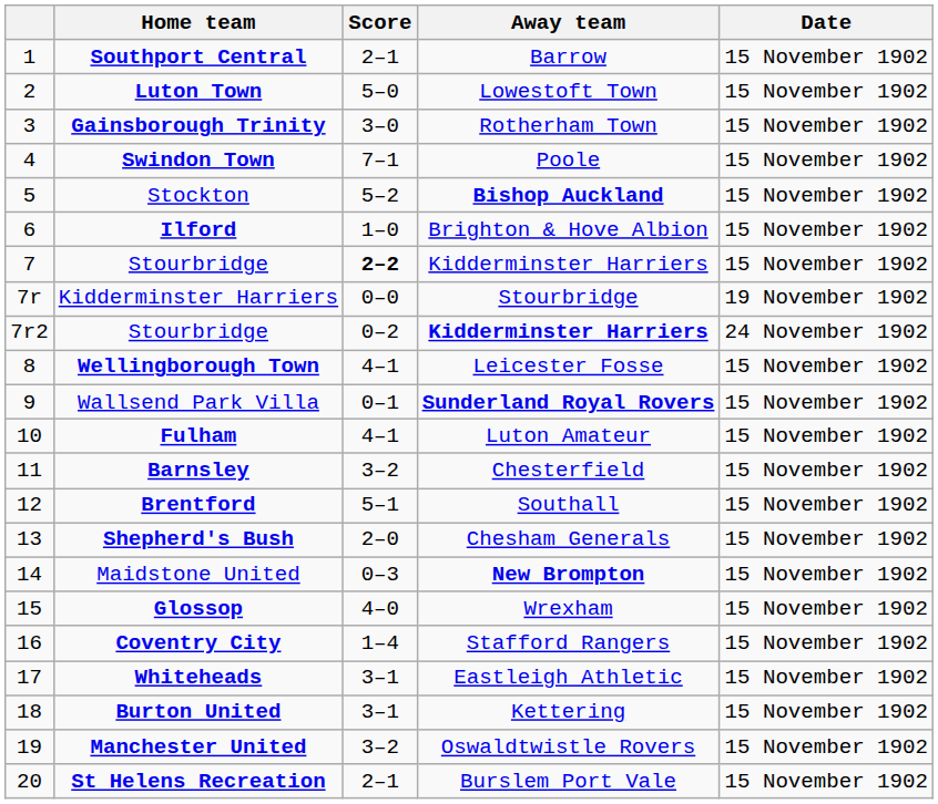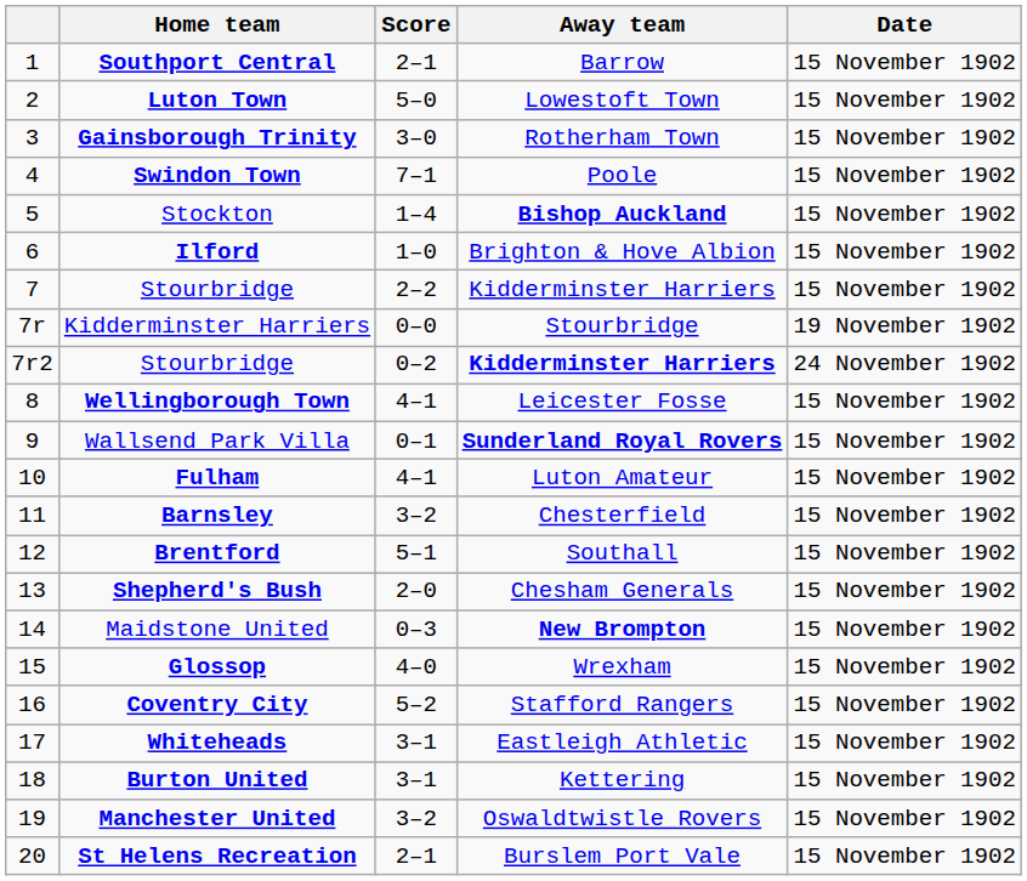 <table class="wikitable" style="text-align:center">
 <tr>
 <th></th>
 <th>Home team</th>
 <th>Score</th>
 <th>Away team</th>
 <th>Date</th>
 </tr>
 <tr>
 <td>1</td>
 <td><strong><a href='#'>Southport Central</a></strong></td>
 <td>2–1</td>
 <td><a href='#'>Barrow</a></td>
 <td>15 November 1902</td>
 </tr>
 <tr>
 <td>2</td>
 <td><strong><a href='#'>Luton Town</a></strong></td>
 <td>5–0</td>
 <td><a href='#'>Lowestoft Town</a></td>
 <td>15 November 1902</td>
 </tr>
 <tr>
 <td>3</td>
 <td><strong><a href='#'>Gainsborough Trinity</a></strong></td>
 <td>3–0</td>
 <td><a href='#'>Rotherham Town</a></td>
 <td>15 November 1902</td>
 </tr>
 <tr>
 <td>4</td>
 <td><strong><a href='#'>Swindon Town</a></strong></td>
 <td>7–1</td>
 <td><a href='#'>Poole</a></td>
 <td>15 November 1902</td>
 </tr>
 <tr>
 <td>5</td>
 <td><a href='#'>Stockton</a></td>
-<td>5–2</td>
+<td>1–4</td>
 <td><strong><a href='#'>Bishop Auckland</a></strong></td>
 <td>15 November 1902</td>
 </tr>
 <tr>
 <td>6</td>
 <td><strong><a href='#'>Ilford</a></strong></td>
 <td>1–0</td>
 <td><a href='#'>Brighton & Hove Albion</a></td>
 <td>15 November 1902</td>
 </tr>
 <tr>
 <td>7</td>
 <td><a href='#'>Stourbridge</a></td>
-<td><strong>2–2</strong></td>
+<td>2–2</td>
 <td><a href='#'>Kidderminster Harriers</a></td>
 <td>15 November 1902</td>
 </tr>
 <tr>
 <td>7r</td>
 <td><a href='#'>Kidderminster Harriers</a></td>
 <td>0–0</td>
 <td><a href='#'>Stourbridge</a></td>
 <td>19 November 1902</td>
 </tr>
 <tr>
 <td>7r2</td>
 <td><a href='#'>Stourbridge</a></td>
 <td>0–2</td>
 <td><strong><a href='#'>Kidderminster Harriers</a></strong></td>
 <td>24 November 1902</td>
 </tr>
 <tr>
 <td>8</td>
 <td><strong><a href='#'>Wellingborough Town</a></strong></td>
 <td>4–1</td>
 <td><a href='#'>Leicester Fosse</a></td>
 <td>15 November 1902</td>
 </tr>
 <tr>
 <td>9</td>
 <td><a href='#'>Wallsend Park Villa</a></td>
 <td>0–1</td>
 <td><strong><a href='#'>Sunderland Royal Rovers</a></strong></td>
 <td>15 November 1902</td>
 </tr>
 <tr>
 <td>10</td>
 <td><strong><a href='#'>Fulham</a></strong></td>
 <td>4–1</td>
 <td><a href='#'>Luton Amateur</a></td>
 <td>15 November 1902</td>
 </tr>
 <tr>
 <td>11</td>
 <td><strong><a href='#'>Barnsley</a></strong></td>
 <td>3–2</td>
 <td><a href='#'>Chesterfield</a></td>
 <td>15 November 1902</td>
 </tr>
 <tr>
 <td>12</td>
 <td><strong><a href='#'>Brentford</a></strong></td>
 <td>5–1</td>
 <td><a href='#'>Southall</a></td>
 <td>15 November 1902</td>
 </tr>
 <tr>
 <td>13</td>
 <td><strong><a href='#'>Shepherd's Bush</a></strong></td>
 <td>2–0</td>
 <td><a href='#'>Chesham Generals</a></td>
 <td>15 November 1902</td>
 </tr>
 <tr>
 <td>14</td>
 <td><a href='#'>Maidstone United</a></td>
 <td>0–3</td>
 <td><strong><a href='#'>New Brompton</a></strong></td>
 <td>15 November 1902</td>
 </tr>
 <tr>
 <td>15</td>
 <td><strong><a href='#'>Glossop</a></strong></td>
 <td>4–0</td>
 <td><a href='#'>Wrexham</a></td>
 <td>15 November 1902</td>
 </tr>
 <tr>
 <td>16</td>
 <td><strong><a href='#'>Coventry City</a></strong></td>
-<td>1–4</td>
+<td>5–2</td>
 <td><a href='#'>Stafford Rangers</a></td>
 <td>15 November 1902</td>
 </tr>
 <tr>
 <td>17</td>
 <td><strong><a href='#'>Whiteheads</a></strong></td>
 <td>3–1</td>
 <td><a href='#'>Eastleigh Athletic</a></td>
 <td>15 November 1902</td>
 </tr>
 <tr>
 <td>18</td>
 <td><strong><a href='#'>Burton United</a></strong></td>
 <td>3–1</td>
 <td><a href='#'>Kettering</a></td>
 <td>15 November 1902</td>
 </tr>
 <tr>
 <td>19</td>
 <td><strong><a href='#'>Manchester United</a></strong></td>
 <td>3–2</td>
 <td><a href='#'>Oswaldtwistle Rovers</a></td>
 <td>15 November 1902</td>
 </tr>
 <tr>
 <td>20</td>
 <td><strong><a href='#'>St Helens Recreation</a></strong></td>
 <td>2–1</td>
 <td><a href='#'>Burslem Port Vale</a></td>
 <td>15 November 1902</td>
 </tr>
 </table>
